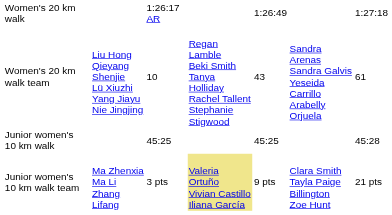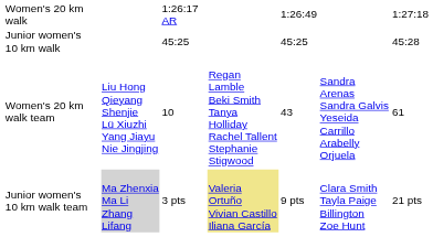 <table>
 <tr>
 <td>Women's 20 km walk</td>
 <td></td>
 <td>1:26:17 <a href='#'>AR</a></td>
 <td></td>
 <td>1:26:49</td>
 <td></td>
 <td>1:27:18</td>
 </tr>
 <tr>
+<td>Junior women's 10 km walk</td>
+<td></td>
+<td>45:25</td>
+<td></td>
+<td>45:25</td>
+<td></td>
+<td>45:28</td>
+</tr>
+<tr>
 <td>Women's 20 km walk team</td>
 <td><br><a href='#'>Liu Hong</a><br><a href='#'>Qieyang Shenjie</a><br><a href='#'>Lü Xiuzhi</a><br><a href='#'>Yang Jiayu</a><br><a href='#'>Nie Jingjing</a></td>
 <td>10</td>
 <td><br><a href='#'>Regan Lamble</a><br><a href='#'>Beki Smith</a><br><a href='#'>Tanya Holliday</a><br><a href='#'>Rachel Tallent</a><br><a href='#'>Stephanie Stigwood</a></td>
 <td>43</td>
 <td><br><a href='#'>Sandra Arenas</a><br><a href='#'>Sandra Galvis</a><br><a href='#'>Yeseida Carrillo</a><br><a href='#'>Arabelly Orjuela</a></td>
 <td>61</td>
 </tr>
 <tr>
-<td>Junior women's 10 km walk</td>
-<td></td>
-<td>45:25</td>
-<td></td>
-<td>45:25</td>
-<td></td>
-<td>45:28</td>
-</tr>
-<tr>
 <td>Junior women's 10 km walk team</td>
-<td><br><a href='#'>Ma Zhenxia</a><br><a href='#'>Ma Li</a><br><a href='#'>Zhang Lifang</a></td>
+<td style="background: lightgrey;"><br><a href='#'>Ma Zhenxia</a><br><a href='#'>Ma Li</a><br><a href='#'>Zhang Lifang</a></td>
 <td>3 pts</td>
 <td style="background: khaki;"><br><a href='#'>Valeria Ortuño</a><br><a href='#'>Vivian Castillo</a><br><a href='#'>Iliana García</a></td>
 <td>9 pts</td>
 <td><br><a href='#'>Clara Smith</a><br><a href='#'>Tayla Paige Billington</a><br><a href='#'>Zoe Hunt</a></td>
 <td>21 pts</td>
 </tr>
 </table>
